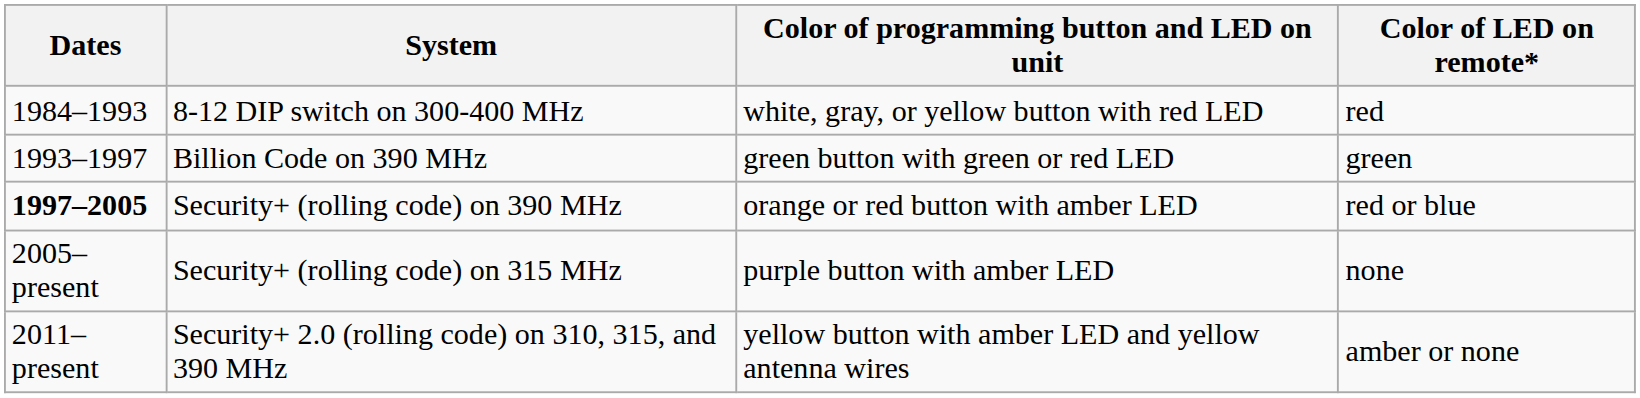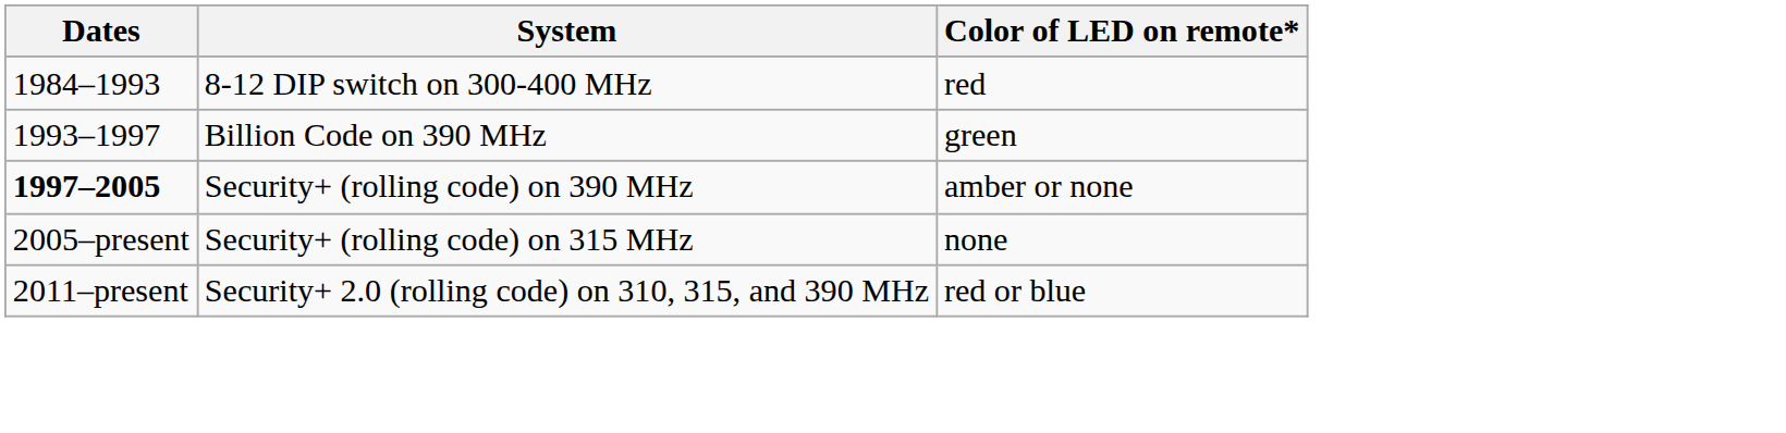 <table class="wikitable">
 <tr>
 <th>Dates</th>
 <th>System</th>
-<th>Color of programming button and LED on unit</th>
 <th>Color of LED on remote*</th>
 </tr>
 <tr>
 <td>1984–1993</td>
 <td>8-12 DIP switch on 300-400 MHz</td>
-<td>white, gray, or yellow button with red LED</td>
 <td>red</td>
 </tr>
 <tr>
 <td>1993–1997</td>
 <td>Billion Code on 390 MHz</td>
-<td>green button with green or red LED</td>
 <td>green</td>
 </tr>
 <tr>
 <td><strong>1997–2005</strong></td>
 <td>Security+ (rolling code) on 390 MHz</td>
-<td>orange or red button with amber LED</td>
-<td>red or blue</td>
+<td>amber or none</td>
 </tr>
 <tr>
 <td>2005–present</td>
 <td>Security+ (rolling code) on 315 MHz</td>
-<td>purple button with amber LED</td>
 <td>none</td>
 </tr>
 <tr>
 <td>2011–present</td>
 <td>Security+ 2.0 (rolling code) on 310, 315, and 390 MHz</td>
-<td>yellow button with amber LED and yellow antenna wires</td>
-<td>amber or none</td>
+<td>red or blue</td>
 </tr>
 </table>
